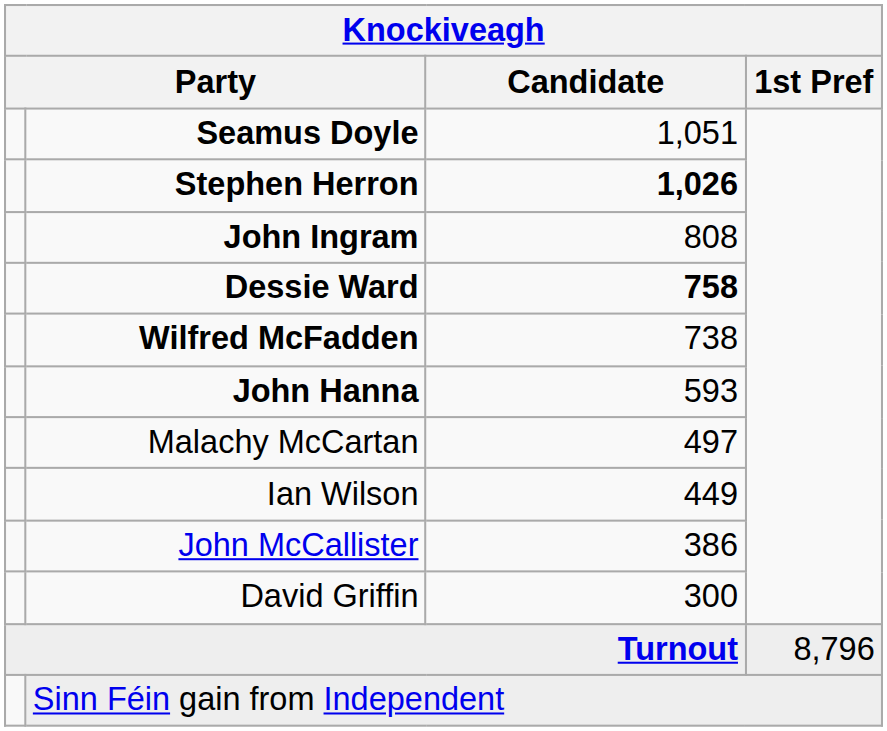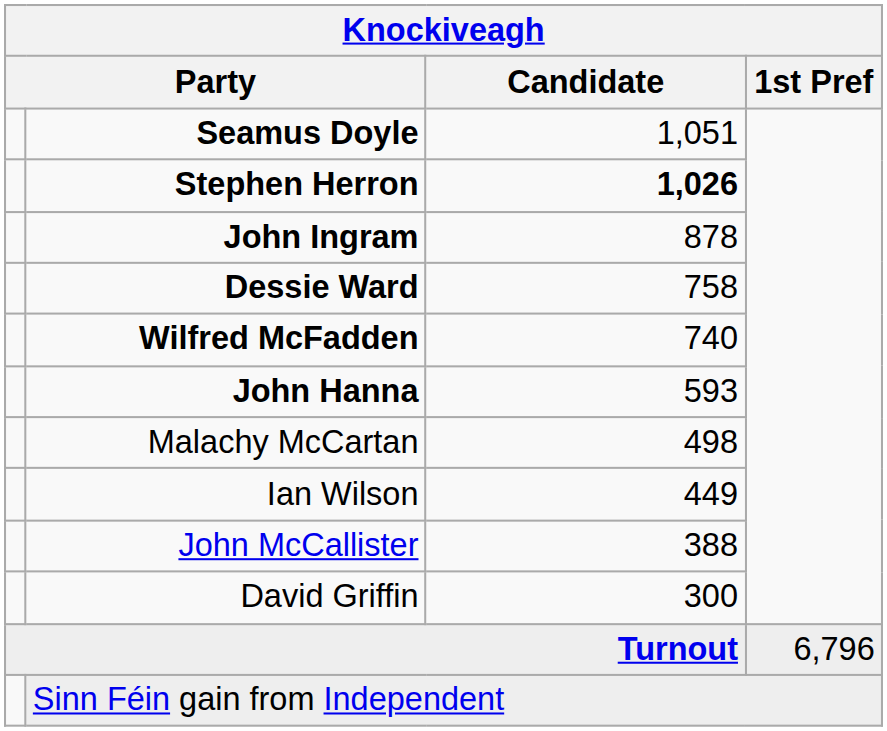 <table class="wikitable">
 <tr>
 <th colspan="4" align="center"><a href='#'>Knockiveagh</a></th>
 </tr>
 <tr>
 <th colspan="2" align="center" width=200>Party</th>
 <th width=150>Candidate</th>
 <th width=60>1st Pref</th>
 </tr>
 <tr>
 <td></td>
 <td align="right"><strong>Seamus Doyle</strong></td>
 <td align="right">1,051</td>
 </tr>
 <tr>
 <td></td>
 <td align="right"><strong>Stephen Herron</strong></td>
 <td align="right"><strong>1,026</strong></td>
 </tr>
 <tr>
 <td></td>
 <td align="right"><strong>John Ingram</strong></td>
-<td align="right">808</td>
+<td align="right">878</td>
 </tr>
 <tr>
 <td></td>
 <td align="right"><strong>Dessie Ward</strong></td>
-<td align="right"><strong>758</strong></td>
+<td align="right">758</td>
 </tr>
 <tr>
 <td></td>
 <td align="right"><strong>Wilfred McFadden</strong></td>
-<td align="right">738</td>
+<td align="right">740</td>
 </tr>
 <tr>
 <td></td>
 <td align="right"><strong>John Hanna</strong></td>
 <td align="right">593</td>
 </tr>
 <tr>
 <td></td>
 <td align="right">Malachy McCartan</td>
-<td align="right">497</td>
+<td align="right">498</td>
 </tr>
 <tr>
 <td></td>
 <td align="right">Ian Wilson</td>
 <td align="right">449</td>
 </tr>
 <tr>
 <td></td>
 <td align="right"><a href='#'>John McCallister</a></td>
-<td align="right">386</td>
+<td align="right">388</td>
 </tr>
 <tr>
 <td></td>
 <td align="right">David Griffin</td>
 <td align="right">300</td>
 </tr>
 <tr bgcolor="EEEEEE">
 <td colspan=3 align="right"><strong><a href='#'>Turnout</a></strong></td>
-<td align="right">8,796</td>
+<td align="right">6,796</td>
 </tr>
 <tr>
 <td bgcolor=></td>
 <td colspan=3 bgcolor="EEEEEE"><a href='#'>Sinn Féin</a> gain from <a href='#'>Independent</a></td>
 </tr>
 </table>
